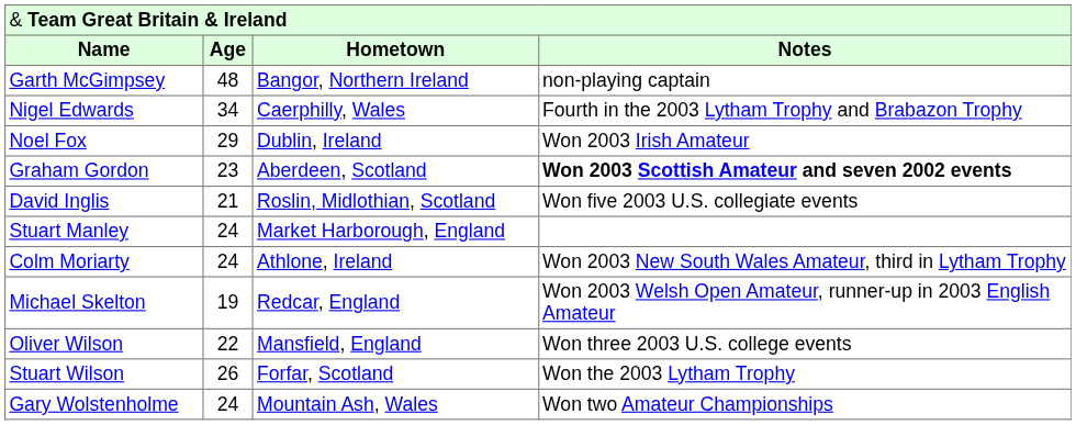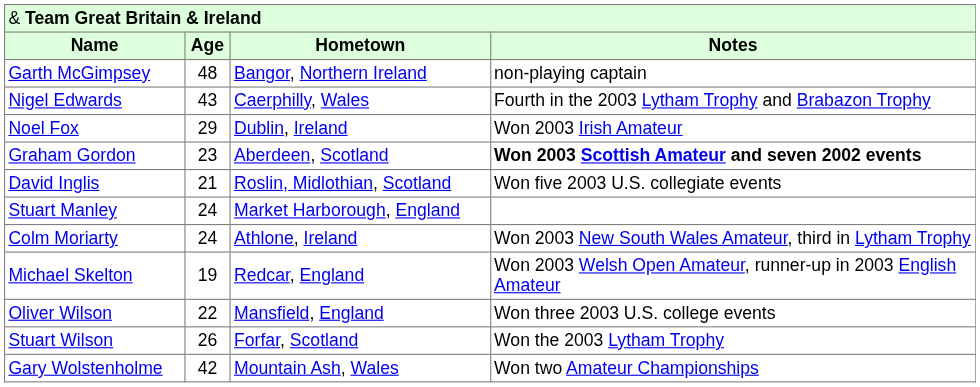 <table border="1" cellpadding="3" style="border-collapse: collapse;">
 <tr style="background:#ddffdd;">
 <td colspan=5> &  <strong>Team Great Britain & Ireland</strong></td>
 </tr>
 <tr style="background:#ddffdd;">
 <th>Name</th>
 <th>Age</th>
 <th>Hometown</th>
 <th width=50%>Notes</th>
 </tr>
 <tr>
 <td> <a href='#'>Garth McGimpsey</a></td>
 <td align="center">48</td>
 <td><a href='#'>Bangor</a>, <a href='#'>Northern Ireland</a></td>
 <td>non-playing captain</td>
 </tr>
 <tr>
 <td> <a href='#'>Nigel Edwards</a></td>
-<td align="center">34</td>
+<td align="center">43</td>
 <td><a href='#'>Caerphilly</a>, <a href='#'>Wales</a></td>
 <td>Fourth in the 2003 <a href='#'>Lytham Trophy</a> and <a href='#'>Brabazon Trophy</a></td>
 </tr>
 <tr>
 <td> <a href='#'>Noel Fox</a></td>
 <td align="center">29</td>
 <td><a href='#'>Dublin</a>, <a href='#'>Ireland</a></td>
 <td>Won 2003 <a href='#'>Irish Amateur</a></td>
 </tr>
 <tr>
 <td> <a href='#'>Graham Gordon</a></td>
 <td align="center">23</td>
 <td><a href='#'>Aberdeen</a>, <a href='#'>Scotland</a></td>
 <td><strong>Won 2003 <a href='#'>Scottish Amateur</a> and seven 2002 events</strong></td>
 </tr>
 <tr>
 <td> <a href='#'>David Inglis</a></td>
 <td align="center">21</td>
 <td><a href='#'>Roslin, Midlothian</a>, <a href='#'>Scotland</a></td>
 <td>Won five 2003 U.S. collegiate events</td>
 </tr>
 <tr>
 <td> <a href='#'>Stuart Manley</a></td>
 <td align="center">24</td>
 <td><a href='#'>Market Harborough</a>, <a href='#'>England</a></td>
 <td></td>
 </tr>
 <tr>
 <td> <a href='#'>Colm Moriarty</a></td>
 <td align="center">24</td>
 <td><a href='#'>Athlone</a>, <a href='#'>Ireland</a></td>
 <td>Won 2003 <a href='#'>New South Wales Amateur</a>, third in <a href='#'>Lytham Trophy</a></td>
 </tr>
 <tr>
 <td> <a href='#'>Michael Skelton</a></td>
 <td align="center">19</td>
 <td><a href='#'>Redcar</a>, <a href='#'>England</a></td>
 <td>Won 2003 <a href='#'>Welsh Open Amateur</a>, runner-up in 2003 <a href='#'>English Amateur</a></td>
 </tr>
 <tr>
 <td> <a href='#'>Oliver Wilson</a></td>
 <td align="center">22</td>
 <td><a href='#'>Mansfield</a>, <a href='#'>England</a></td>
 <td>Won three 2003 U.S. college events</td>
 </tr>
 <tr>
 <td> <a href='#'>Stuart Wilson</a></td>
 <td align="center">26</td>
 <td><a href='#'>Forfar</a>, <a href='#'>Scotland</a></td>
 <td>Won the 2003 <a href='#'>Lytham Trophy</a></td>
 </tr>
 <tr>
 <td> <a href='#'>Gary Wolstenholme</a></td>
-<td align="center">24</td>
+<td align="center">42</td>
 <td><a href='#'>Mountain Ash</a>, <a href='#'>Wales</a></td>
 <td>Won two <a href='#'>Amateur Championships</a></td>
 </tr>
 </table>
